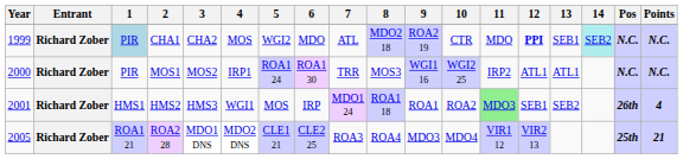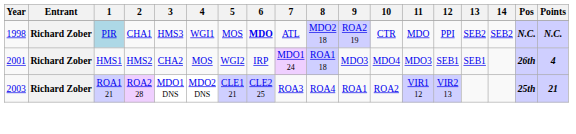 <table class="wikitable" style="text-align:center; font-size:90%">
 <tr>
 <th>Year</th>
 <th>Entrant</th>
 <th>1</th>
 <th>2</th>
 <th>3</th>
 <th>4</th>
 <th>5</th>
 <th>6</th>
 <th>7</th>
 <th>8</th>
 <th>9</th>
 <th>10</th>
 <th>11</th>
 <th>12</th>
 <th>13</th>
 <th>14</th>
 <th>Pos</th>
 <th>Points</th>
 </tr>
 <tr>
 </tr>
 <tr>
-<td><a href='#'>1999</a></td>
+<td><a href='#'>1998</a></td>
 <th>Richard Zober</th>
 <td style="background: lightblue;"><a href='#'>PIR</a></td>
 <td><a href='#'>CHA1</a></td>
-<td><a href='#'>CHA2</a></td>
+<td><a href='#'>HMS3</a></td>
+<td><a href='#'>WGI1</a></td>
 <td><a href='#'>MOS</a></td>
-<td><a href='#'>WGI2</a></td>
-<td><a href='#'>MDO</a></td>
+<td><strong><a href='#'>MDO</a></strong></td>
 <td><a href='#'>ATL</a></td>
 <td style="background-color:#CFCFFF"><a href='#'>MDO2</a><br><small>18</small></td>
 <td style="background-color:#CFCFFF"><a href='#'>ROA2</a><br><small>19</small></td>
 <td><a href='#'>CTR</a></td>
 <td><a href='#'>MDO</a></td>
-<td><strong><a href='#'>PPI</a></strong></td>
-<td><a href='#'>SEB1</a></td>
-<td style="background: paleturquoise;"><a href='#'>SEB2</a></td>
-<td style="background-color:#CFCFFF"><strong><em>N.C.</em></strong></td>
-<td style="background-color:#CFCFFF"><strong><em>N.C.</em></strong></td>
-</tr>
-<tr>
-<td><a href='#'>2000</a></td>
-<th>Richard Zober</th>
-<td><a href='#'>PIR</a></td>
-<td><a href='#'>MOS1</a></td>
-<td><a href='#'>MOS2</a></td>
-<td><a href='#'>IRP1</a></td>
-<td style="background-color:#CFCFFF"><a href='#'>ROA1</a><br><small>24</small></td>
-<td style="background-color:#EFCFFF"><a href='#'>ROA1</a><br><small>30</small></td>
-<td><a href='#'>TRR</a></td>
-<td><a href='#'>MOS3</a></td>
-<td style="background-color:#CFCFFF"><a href='#'>WGI1</a><br><small>16</small></td>
-<td style="background-color:#CFCFFF"><a href='#'>WGI2</a><br><small>25</small></td>
-<td><a href='#'>IRP2</a></td>
-<td><a href='#'>ATL1</a></td>
-<td><a href='#'>ATL1</a></td>
-<td></td>
+<td><a href='#'>PPI</a></td>
+<td><a href='#'>SEB2</a></td>
+<td><a href='#'>SEB2</a></td>
 <td style="background-color:#CFCFFF"><strong><em>N.C.</em></strong></td>
 <td style="background-color:#CFCFFF"><strong><em>N.C.</em></strong></td>
 </tr>
 <tr>
 <td><a href='#'>2001</a></td>
 <th>Richard Zober</th>
 <td><a href='#'>HMS1</a></td>
 <td><a href='#'>HMS2</a></td>
-<td><a href='#'>HMS3</a></td>
-<td><a href='#'>WGI1</a></td>
+<td><a href='#'>CHA2</a></td>
 <td><a href='#'>MOS</a></td>
+<td><a href='#'>WGI2</a></td>
 <td><a href='#'>IRP</a></td>
 <td style="background-color:#EFCFFF"><a href='#'>MDO1</a><br><small>24</small></td>
 <td style="background-color:#CFCFFF"><a href='#'>ROA1</a><br><small>18</small></td>
-<td><a href='#'>ROA1</a></td>
-<td><a href='#'>ROA2</a></td>
-<td style="background: lightgreen;"><a href='#'>MDO3</a></td>
+<td><a href='#'>MDO3</a></td>
+<td><a href='#'>MDO4</a></td>
+<td><a href='#'>MDO3</a></td>
 <td><a href='#'>SEB1</a></td>
-<td><a href='#'>SEB2</a></td>
+<td><a href='#'>SEB1</a></td>
 <td></td>
 <td style="background-color:#CFCFFF"><strong><em>26th</em></strong></td>
 <td style="background-color:#CFCFFF"><strong><em>4</em></strong></td>
 </tr>
 <tr>
-<td><a href='#'>2005</a></td>
+<td><a href='#'>2003</a></td>
 <th>Richard Zober</th>
 <td style="background-color:#CFCFFF"><a href='#'>ROA1</a><br><small>21</small></td>
 <td style="background-color:#EFCFFF"><a href='#'>ROA2</a><br><small>28</small></td>
 <td style="background-color:#FFFFFF"><a href='#'>MDO1</a><br><small>DNS</small></td>
 <td style="background-color:#FFFFFF"><a href='#'>MDO2</a><br><small>DNS</small></td>
 <td style="background-color:#CFCFFF"><a href='#'>CLE1</a><br><small>21</small></td>
 <td style="background-color:#CFCFFF"><a href='#'>CLE2</a><br><small>25</small></td>
 <td><a href='#'>ROA3</a></td>
 <td><a href='#'>ROA4</a></td>
-<td><a href='#'>MDO3</a></td>
-<td><a href='#'>MDO4</a></td>
+<td><a href='#'>ROA1</a></td>
+<td><a href='#'>ROA2</a></td>
 <td style="background-color:#CFCFFF"><a href='#'>VIR1</a><br><small>12</small></td>
 <td style="background-color:#CFCFFF"><a href='#'>VIR2</a><br><small>13</small></td>
 <td></td>
 <td></td>
 <td style="background-color:#CFCFFF"><strong><em>25th</em></strong></td>
 <td style="background-color:#CFCFFF"><strong><em>21</em></strong></td>
 </tr>
 </table>
